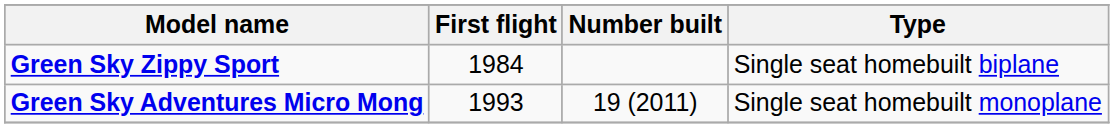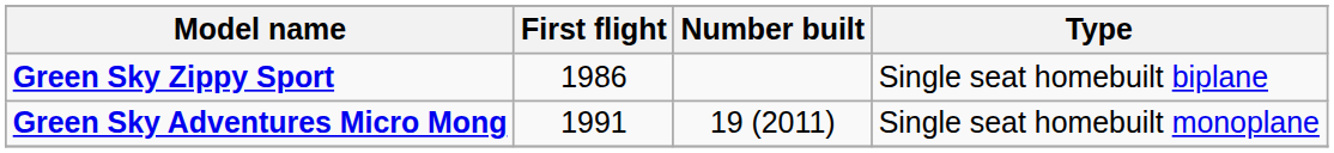 <table class="wikitable" align=center style="font-size:90%;">
 <tr>
 </tr>
 <tr style="background:#efefef;">
 <th>Model name</th>
 <th>First flight</th>
 <th>Number built</th>
 <th>Type</th>
 </tr>
 <tr>
 <td align=left><strong><a href='#'>Green Sky Zippy Sport</a></strong></td>
-<td align=center>1984</td>
+<td align=center>1986</td>
 <td align=center></td>
 <td align=left>Single seat homebuilt <a href='#'>biplane</a></td>
 </tr>
 <tr>
 <td align=left><strong><a href='#'>Green Sky Adventures Micro Mong</a></strong></td>
-<td align=center>1993</td>
+<td align=center>1991</td>
 <td align=center>19 (2011)</td>
 <td align=left>Single seat homebuilt <a href='#'>monoplane</a></td>
 </tr>
 <tr>
 </tr>
 </table>
